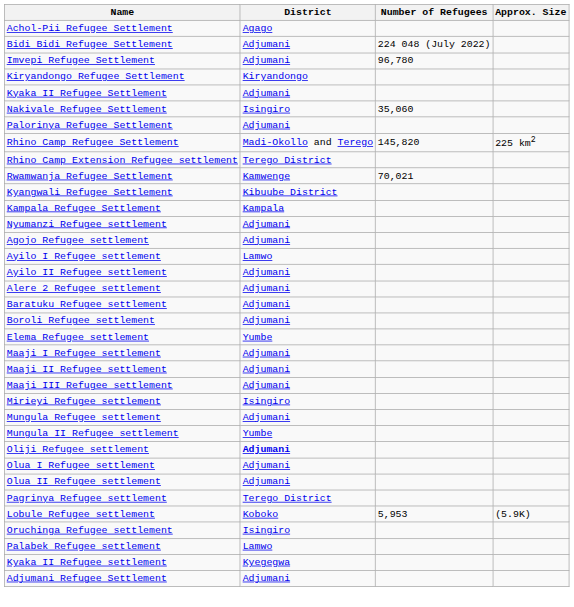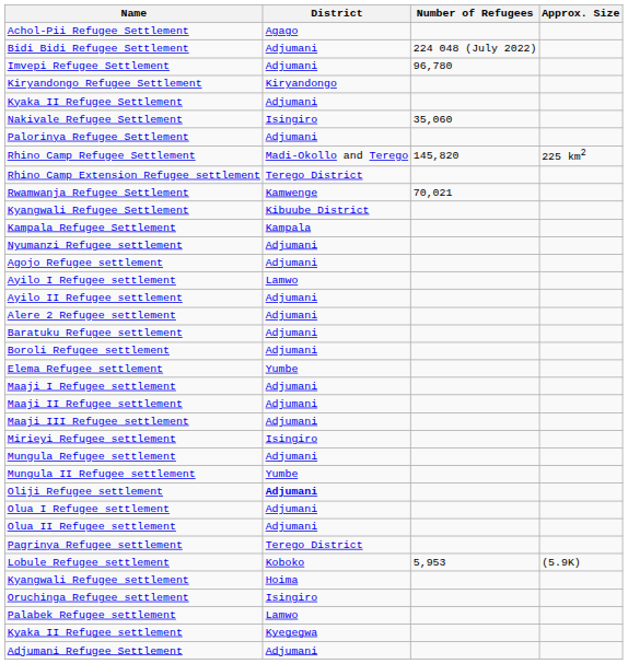 <table class="wikitable sortable">
 <tr>
 <th>Name</th>
 <th>District</th>
 <th>Number of Refugees</th>
 <th>Approx. Size</th>
 </tr>
 <tr>
 <td><a href='#'>Achol-Pii Refugee Settlement</a></td>
 <td><a href='#'>Agago</a></td>
 <td></td>
 <td></td>
 </tr>
 <tr>
 <td><a href='#'>Bidi Bidi Refugee Settlement</a></td>
 <td><a href='#'>Adjumani</a></td>
 <td>224 048 (July 2022)</td>
 <td></td>
 </tr>
 <tr>
 <td><a href='#'>Imvepi Refugee Settlement</a></td>
 <td><a href='#'>Adjumani</a></td>
 <td>96,780</td>
 <td></td>
 </tr>
 <tr>
 <td><a href='#'>Kiryandongo Refugee Settlement</a></td>
 <td><a href='#'>Kiryandongo</a></td>
 <td></td>
 <td></td>
 </tr>
 <tr>
 <td><a href='#'>Kyaka II Refugee  Settlement</a></td>
 <td><a href='#'>Adjumani</a></td>
 <td></td>
 <td></td>
 </tr>
 <tr>
 <td><a href='#'>Nakivale Refugee Settlement</a></td>
 <td><a href='#'>Isingiro</a></td>
 <td>35,060</td>
 <td></td>
 </tr>
 <tr>
 <td><a href='#'>Palorinya Refugee Settlement</a></td>
 <td><a href='#'>Adjumani</a></td>
 <td></td>
 <td></td>
 </tr>
 <tr>
 <td><a href='#'>Rhino Camp Refugee Settlement</a></td>
 <td><a href='#'>Madi-Okollo</a> and <a href='#'>Terego</a></td>
 <td>145,820</td>
 <td>225 km<sup>2</sup> </td>
 </tr>
 <tr>
 <td><a href='#'>Rhino Camp Extension Refugee settlement</a></td>
 <td><a href='#'>Terego District</a></td>
 <td></td>
 <td></td>
 </tr>
 <tr>
 <td><a href='#'>Rwamwanja Refugee Settlement</a></td>
 <td><a href='#'>Kamwenge</a></td>
 <td>70,021</td>
 <td></td>
 </tr>
 <tr>
 <td><a href='#'>Kyangwali Refugee Settlement</a></td>
 <td><a href='#'>Kibuube District</a></td>
 <td></td>
 <td></td>
 </tr>
 <tr>
 <td><a href='#'>Kampala Refugee Settlement</a></td>
 <td><a href='#'>Kampala</a></td>
 <td></td>
 <td></td>
 </tr>
 <tr>
 <td><a href='#'>Nyumanzi Refugee settlement</a></td>
 <td><a href='#'>Adjumani</a></td>
 <td></td>
 <td></td>
 </tr>
 <tr>
 <td><a href='#'>Agojo Refugee settlement</a></td>
 <td><a href='#'>Adjumani</a></td>
 <td></td>
 <td></td>
 </tr>
 <tr>
 <td><a href='#'>Ayilo I Refugee settlement</a></td>
 <td><a href='#'>Lamwo</a></td>
 <td></td>
 <td></td>
 </tr>
 <tr>
 <td><a href='#'>Ayilo II Refugee settlement</a></td>
 <td><a href='#'>Adjumani</a></td>
 <td></td>
 <td></td>
 </tr>
 <tr>
 <td><a href='#'>Alere 2 Refugee settlement</a></td>
 <td><a href='#'>Adjumani</a></td>
 <td></td>
 <td></td>
 </tr>
 <tr>
 <td><a href='#'>Baratuku Refugee settlement</a></td>
 <td><a href='#'>Adjumani</a></td>
 <td></td>
 <td></td>
 </tr>
 <tr>
 <td><a href='#'>Boroli Refugee settlement</a></td>
 <td><a href='#'>Adjumani</a></td>
 <td></td>
 <td></td>
 </tr>
 <tr>
 <td><a href='#'>Elema Refugee settlement</a></td>
 <td><a href='#'>Yumbe</a></td>
 <td></td>
 <td></td>
 </tr>
 <tr>
 <td><a href='#'>Maaji I Refugee settlement</a></td>
 <td><a href='#'>Adjumani</a></td>
 <td></td>
 <td></td>
 </tr>
 <tr>
 <td><a href='#'>Maaji II Refugee settlement</a></td>
 <td><a href='#'>Adjumani</a></td>
 <td></td>
 <td></td>
 </tr>
 <tr>
 <td><a href='#'>Maaji III Refugee settlement</a></td>
 <td><a href='#'>Adjumani</a></td>
 <td></td>
 <td></td>
 </tr>
 <tr>
 <td><a href='#'>Mirieyi Refugee settlement</a></td>
 <td><a href='#'>Isingiro</a></td>
 <td></td>
 <td></td>
 </tr>
 <tr>
 <td><a href='#'>Mungula Refugee settlement</a></td>
 <td><a href='#'>Adjumani</a></td>
 <td></td>
 <td></td>
 </tr>
 <tr>
 <td><a href='#'>Mungula II Refugee settlement</a></td>
 <td><a href='#'>Yumbe</a></td>
 <td></td>
 <td></td>
 </tr>
 <tr>
 <td><a href='#'>Oliji Refugee settlement</a></td>
 <td><strong><a href='#'>Adjumani</a></strong></td>
 <td></td>
 <td></td>
 </tr>
 <tr>
 <td><a href='#'>Olua I Refugee settlement</a></td>
 <td><a href='#'>Adjumani</a></td>
 <td></td>
 <td></td>
 </tr>
 <tr>
 <td><a href='#'>Olua II Refugee settlement</a></td>
 <td><a href='#'>Adjumani</a></td>
 <td></td>
 <td></td>
 </tr>
 <tr>
 <td><a href='#'>Pagrinya Refugee settlement</a></td>
 <td><a href='#'>Terego District</a></td>
 <td></td>
 <td></td>
 </tr>
 <tr>
 <td><a href='#'>Lobule Refugee settlement</a></td>
 <td><a href='#'>Koboko</a></td>
 <td>5,953</td>
 <td>(5.9K)</td>
 </tr>
 <tr>
+<td><a href='#'>Kyangwali Refugee settlement</a></td>
+<td><a href='#'>Hoima</a></td>
+<td></td>
+<td></td>
+</tr>
+<tr>
 <td><a href='#'>Oruchinga Refugee settlement</a></td>
 <td><a href='#'>Isingiro</a></td>
 <td></td>
 <td></td>
 </tr>
 <tr>
 <td><a href='#'>Palabek Refugee settlement</a></td>
 <td><a href='#'>Lamwo</a></td>
 <td></td>
 <td></td>
 </tr>
 <tr>
 <td><a href='#'>Kyaka II Refugee settlement</a></td>
 <td><a href='#'>Kyegegwa</a></td>
 <td></td>
 <td></td>
 </tr>
 <tr>
 <td><a href='#'>Adjumani Refugee Settlement</a></td>
 <td><a href='#'>Adjumani</a></td>
 <td></td>
 <td></td>
 </tr>
 </table>
